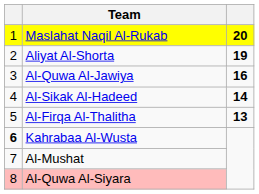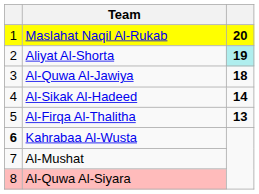 <table class="wikitable" style="text-align: center; width: 35%">
 <tr>
 <th><strong></strong></th>
 <th><strong>Team</strong></th>
 <th><strong></strong></th>
 </tr>
 <tr>
 <td style="background:#FFFF00;">1</td>
 <td style="background:#FFFF00; text-align: left"><a href='#'>Maslahat Naqil Al-Rukab</a></td>
 <td style="background:#FFFF00;"><strong>20</strong></td>
 </tr>
 <tr>
 <td>2</td>
 <td style="text-align: left"><a href='#'>Aliyat Al-Shorta</a></td>
-<td><strong>19</strong></td>
+<td style="background: paleturquoise;"><strong>19</strong></td>
 </tr>
 <tr>
 <td>3</td>
 <td style="text-align: left"><a href='#'>Al-Quwa Al-Jawiya</a></td>
-<td><strong>16</strong></td>
+<td><strong>18</strong></td>
 </tr>
 <tr>
 <td>4</td>
 <td style="text-align: left"><a href='#'>Al-Sikak Al-Hadeed</a></td>
 <td><strong>14</strong></td>
 </tr>
 <tr>
 <td>5</td>
 <td style="text-align: left"><a href='#'>Al-Firqa Al-Thalitha</a></td>
 <td><strong>13</strong></td>
 </tr>
 <tr>
 <td><strong>6</strong></td>
 <td style="text-align: left"><a href='#'>Kahrabaa Al-Wusta</a></td>
 </tr>
 <tr>
 <td>7</td>
 <td style="text-align: left">Al-Mushat</td>
 </tr>
 <tr>
 <td style="background:#FFBBBB;">8</td>
 <td style="background:#FFBBBB; text-align: left">Al-Quwa Al-Siyara</td>
 </tr>
 </table>
